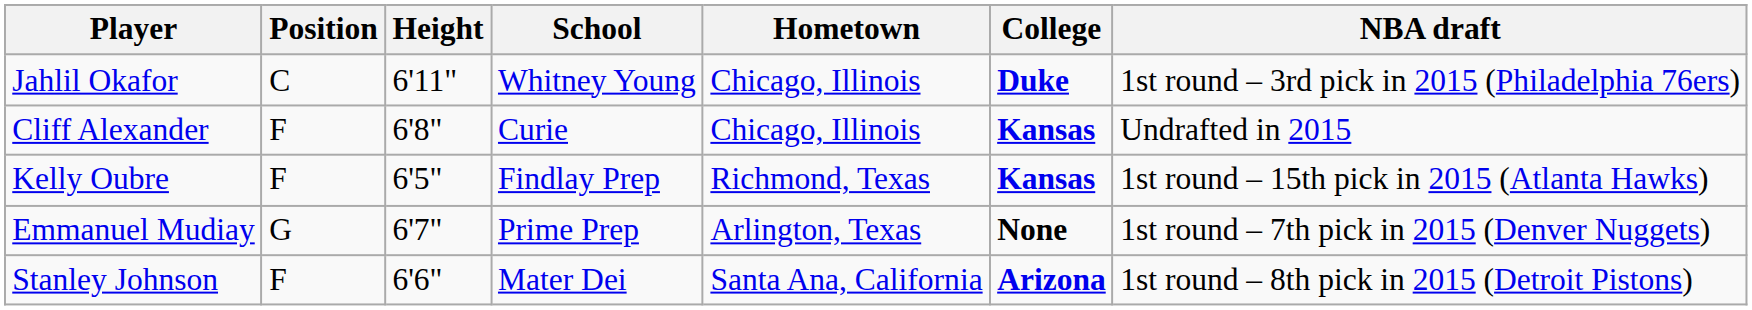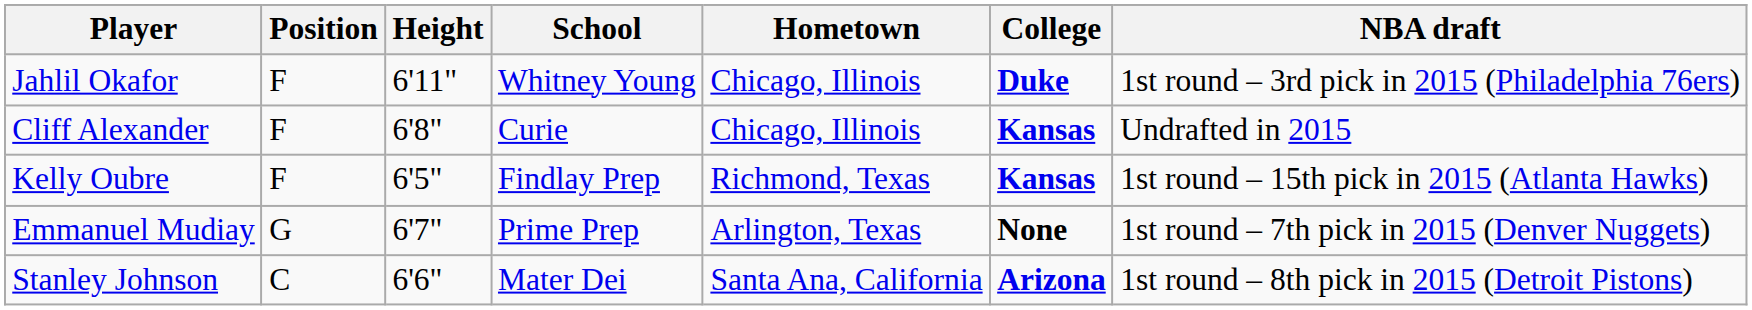 <table class="wikitable">
 <tr>
 <th>Player</th>
 <th>Position</th>
 <th>Height</th>
 <th>School</th>
 <th>Hometown</th>
 <th>College</th>
 <th>NBA draft</th>
 </tr>
 <tr>
 <td><a href='#'>Jahlil Okafor</a></td>
-<td>C</td>
+<td>F</td>
 <td>6'11"</td>
 <td><a href='#'>Whitney Young</a></td>
 <td><a href='#'>Chicago, Illinois</a></td>
 <td><strong><a href='#'>Duke</a></strong></td>
 <td>1st round – 3rd pick in <a href='#'>2015</a> (<a href='#'>Philadelphia 76ers</a>)</td>
 </tr>
 <tr>
 <td><a href='#'>Cliff Alexander</a></td>
 <td>F</td>
 <td>6'8"</td>
 <td><a href='#'>Curie</a></td>
 <td><a href='#'>Chicago, Illinois</a></td>
 <td><strong><a href='#'>Kansas</a></strong></td>
 <td>Undrafted in <a href='#'>2015</a></td>
 </tr>
 <tr>
 <td><a href='#'>Kelly Oubre</a></td>
 <td>F</td>
 <td>6'5"</td>
 <td><a href='#'>Findlay Prep</a></td>
 <td><a href='#'>Richmond, Texas</a></td>
 <td><strong><a href='#'>Kansas</a></strong></td>
 <td>1st round – 15th pick in <a href='#'>2015</a> (<a href='#'>Atlanta Hawks</a>)</td>
 </tr>
 <tr>
 <td><a href='#'>Emmanuel Mudiay</a></td>
 <td>G</td>
 <td>6'7"</td>
 <td><a href='#'>Prime Prep</a></td>
 <td><a href='#'>Arlington, Texas</a></td>
 <td><strong>None</strong></td>
 <td>1st round – 7th pick in <a href='#'>2015</a> (<a href='#'>Denver Nuggets</a>)</td>
 </tr>
 <tr>
 <td><a href='#'>Stanley Johnson</a></td>
-<td>F</td>
+<td>C</td>
 <td>6'6"</td>
 <td><a href='#'>Mater Dei</a></td>
 <td><a href='#'>Santa Ana, California</a></td>
 <td><strong><a href='#'>Arizona</a></strong></td>
 <td>1st round – 8th pick in <a href='#'>2015</a> (<a href='#'>Detroit Pistons</a>)</td>
 </tr>
 </table>
